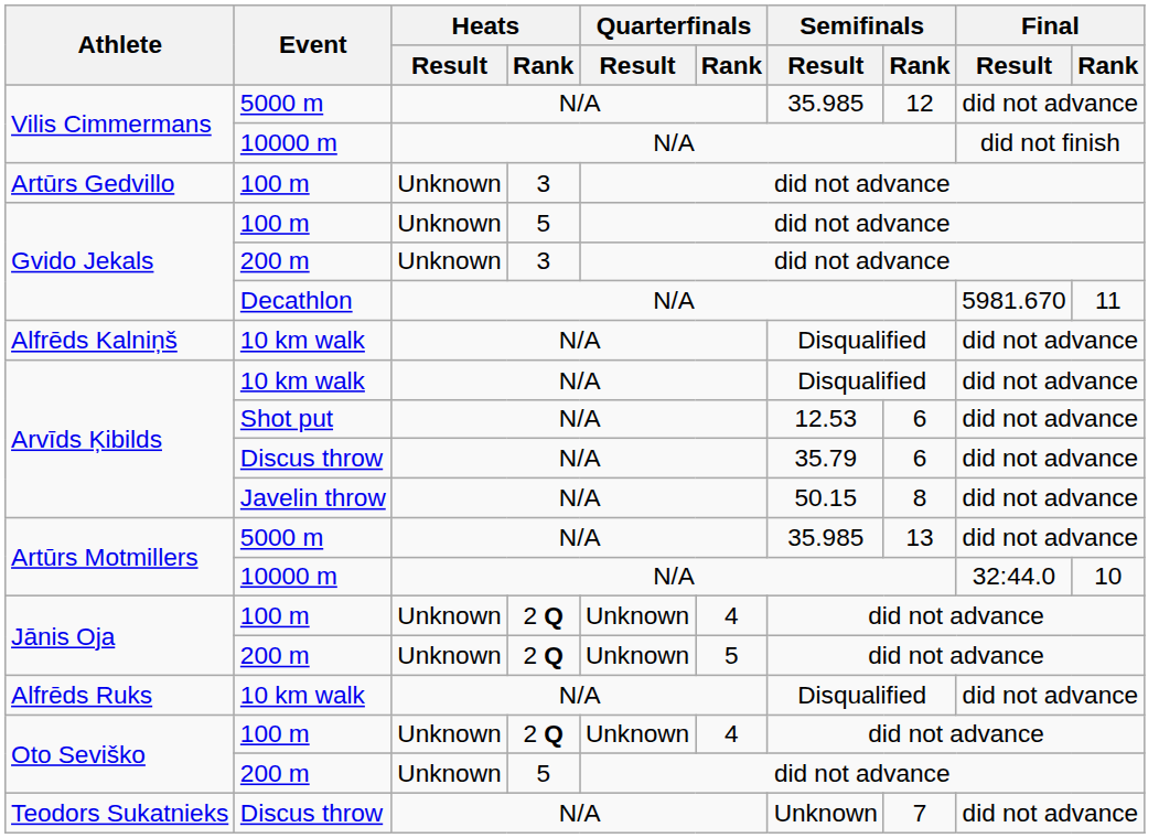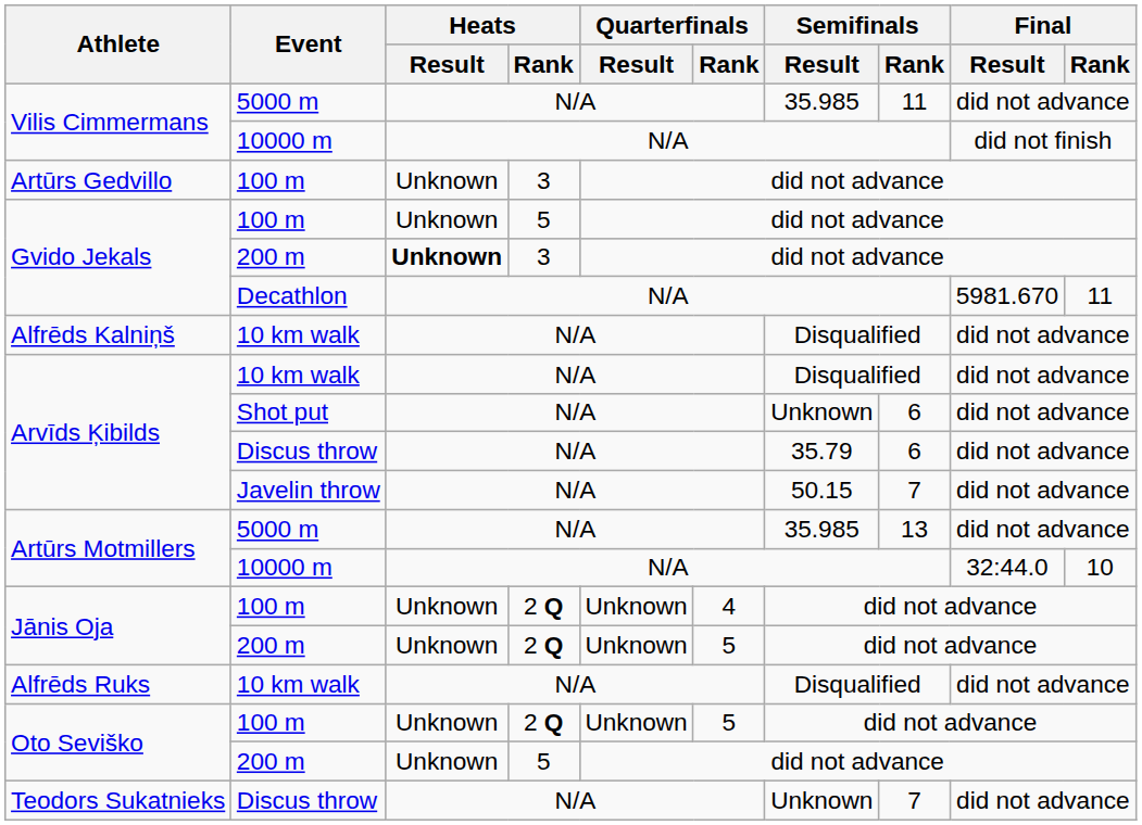 <table class=wikitable style="font-size:90%">
 <tr>
 <th rowspan=2>Athlete</th>
 <th rowspan=2>Event</th>
 <th colspan=2>Heats</th>
 <th colspan=2>Quarterfinals</th>
 <th colspan=2>Semifinals</th>
 <th colspan=2>Final</th>
 </tr>
 <tr>
 <th>Result</th>
 <th>Rank</th>
 <th>Result</th>
 <th>Rank</th>
 <th>Result</th>
 <th>Rank</th>
 <th>Result</th>
 <th>Rank</th>
 </tr>
 <tr>
 <td rowspan=2><a href='#'>Vilis Cimmermans</a></td>
 <td><a href='#'>5000 m</a></td>
 <td align=center colspan=4>N/A</td>
 <td align=center>35.985</td>
-<td align=center>12</td>
+<td align=center>11</td>
 <td align=center colspan=2>did not advance</td>
 </tr>
 <tr>
 <td><a href='#'>10000 m</a></td>
 <td align=center colspan=6>N/A</td>
 <td align=center colspan=2>did not finish</td>
 </tr>
 <tr>
 <td><a href='#'>Artūrs Gedvillo</a></td>
 <td><a href='#'>100 m</a></td>
 <td align=center>Unknown</td>
 <td align=center>3</td>
 <td align=center colspan=6>did not advance</td>
 </tr>
 <tr>
 <td rowspan=3><a href='#'>Gvido Jekals</a></td>
 <td><a href='#'>100 m</a></td>
 <td align=center>Unknown</td>
 <td align=center>5</td>
 <td align=center colspan=6>did not advance</td>
 </tr>
 <tr>
 <td><a href='#'>200 m</a></td>
-<td align=center>Unknown</td>
+<td align=center><strong>Unknown</strong></td>
 <td align=center>3</td>
 <td align=center colspan=6>did not advance</td>
 </tr>
 <tr>
 <td><a href='#'>Decathlon</a></td>
 <td align=center colspan=6>N/A</td>
 <td align=center>5981.670</td>
 <td align=center>11</td>
 </tr>
 <tr>
 <td><a href='#'>Alfrēds Kalniņš</a></td>
 <td><a href='#'>10 km walk</a></td>
 <td align=center colspan=4>N/A</td>
 <td align=center colspan=2>Disqualified</td>
 <td align=center colspan=2>did not advance</td>
 </tr>
 <tr>
 <td rowspan=4><a href='#'>Arvīds Ķibilds</a></td>
 <td><a href='#'>10 km walk</a></td>
 <td align=center colspan=4>N/A</td>
 <td align=center colspan=2>Disqualified</td>
 <td align=center colspan=2>did not advance</td>
 </tr>
 <tr>
 <td><a href='#'>Shot put</a></td>
 <td align=center colspan=4>N/A</td>
-<td align=center>12.53</td>
+<td align=center>Unknown</td>
 <td align=center>6</td>
 <td align=center colspan=2>did not advance</td>
 </tr>
 <tr>
 <td><a href='#'>Discus throw</a></td>
 <td align=center colspan=4>N/A</td>
 <td align=center>35.79</td>
 <td align=center>6</td>
 <td align=center colspan=2>did not advance</td>
 </tr>
 <tr>
 <td><a href='#'>Javelin throw</a></td>
 <td align=center colspan=4>N/A</td>
 <td align=center>50.15</td>
-<td align=center>8</td>
+<td align=center>7</td>
 <td align=center colspan=2>did not advance</td>
 </tr>
 <tr>
 <td rowspan=2><a href='#'>Artūrs Motmillers</a></td>
 <td><a href='#'>5000 m</a></td>
 <td align=center colspan=4>N/A</td>
 <td align=center>35.985</td>
 <td align=center>13</td>
 <td align=center colspan=2>did not advance</td>
 </tr>
 <tr>
 <td><a href='#'>10000 m</a></td>
 <td align=center colspan=6>N/A</td>
 <td align=center>32:44.0</td>
 <td align=center>10</td>
 </tr>
 <tr>
 <td rowspan=2><a href='#'>Jānis Oja</a></td>
 <td><a href='#'>100 m</a></td>
 <td align=center>Unknown</td>
 <td align=center>2 <strong>Q</strong></td>
 <td align=center>Unknown</td>
 <td align=center>4</td>
 <td align=center colspan=4>did not advance</td>
 </tr>
 <tr>
 <td><a href='#'>200 m</a></td>
 <td align=center>Unknown</td>
 <td align=center>2 <strong>Q</strong></td>
 <td align=center>Unknown</td>
 <td align=center>5</td>
 <td align=center colspan=4>did not advance</td>
 </tr>
 <tr>
 <td><a href='#'>Alfrēds Ruks</a></td>
 <td><a href='#'>10 km walk</a></td>
 <td align=center colspan=4>N/A</td>
 <td align=center colspan=2>Disqualified</td>
 <td align=center colspan=2>did not advance</td>
 </tr>
 <tr>
 <td rowspan=2><a href='#'>Oto Seviško</a></td>
 <td><a href='#'>100 m</a></td>
 <td align=center>Unknown</td>
 <td align=center>2 <strong>Q</strong></td>
 <td align=center>Unknown</td>
-<td align=center>4</td>
+<td align=center>5</td>
 <td align=center colspan=4>did not advance</td>
 </tr>
 <tr>
 <td><a href='#'>200 m</a></td>
 <td align=center>Unknown</td>
 <td align=center>5</td>
 <td align=center colspan=6>did not advance</td>
 </tr>
 <tr>
 <td><a href='#'>Teodors Sukatnieks</a></td>
 <td><a href='#'>Discus throw</a></td>
 <td align=center colspan=4>N/A</td>
 <td align=center>Unknown</td>
 <td align=center>7</td>
 <td align=center colspan=2>did not advance</td>
 </tr>
 </table>
